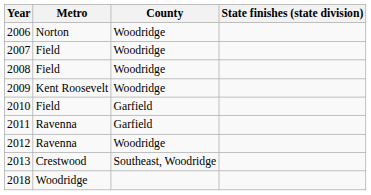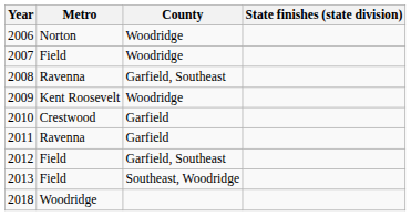 <table class="wikitable">
 <tr>
 <th>Year</th>
 <th>Metro</th>
 <th>County</th>
 <th>State finishes (state division)</th>
 </tr>
 <tr>
 <td>2006</td>
 <td>Norton</td>
 <td>Woodridge</td>
 <td></td>
 </tr>
 <tr>
 <td>2007</td>
 <td>Field</td>
 <td>Woodridge</td>
 <td></td>
 </tr>
 <tr>
 <td>2008</td>
-<td>Field</td>
-<td>Woodridge</td>
+<td>Ravenna</td>
+<td>Garfield, Southeast</td>
 <td></td>
 </tr>
 <tr>
 <td>2009</td>
 <td>Kent Roosevelt</td>
 <td>Woodridge</td>
 <td></td>
 </tr>
 <tr>
 <td>2010</td>
-<td>Field</td>
+<td>Crestwood</td>
 <td>Garfield</td>
 <td></td>
 </tr>
 <tr>
 <td>2011</td>
 <td>Ravenna</td>
 <td>Garfield</td>
 <td></td>
 </tr>
 <tr>
 <td>2012</td>
-<td>Ravenna</td>
-<td>Woodridge</td>
+<td>Field</td>
+<td>Garfield, Southeast</td>
 <td></td>
 </tr>
 <tr>
 <td>2013</td>
-<td>Crestwood</td>
+<td>Field</td>
 <td>Southeast, Woodridge</td>
 <td></td>
 </tr>
 <tr>
 <td>2018</td>
 <td>Woodridge</td>
 <td></td>
 <td></td>
 </tr>
 </table>
